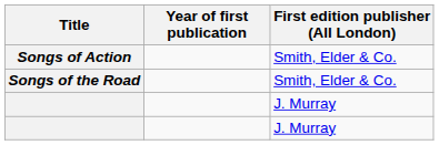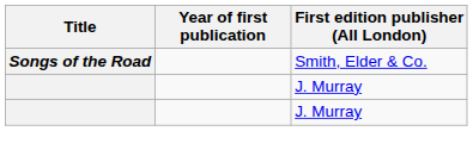 <table class="wikitable plainrowheaders sortable" style="margin-right: 0;">
 <tr>
 <th scope="col">Title</th>
 <th scope="col" style="width: 8em;">Year of first publication</th>
 <th scope="col">First edition publisher<br>(All London)</th>
-</tr>
-<tr>
-<th scope="row"><em>Songs of Action</em></th>
-<td></td>
-<td><a href='#'>Smith, Elder & Co.</a></td>
 </tr>
 <tr>
 <th scope="row"><em>Songs of the Road</em></th>
 <td></td>
 <td><a href='#'>Smith, Elder & Co.</a></td>
 </tr>
 <tr>
 <th scope="row"></th>
 <td></td>
 <td><a href='#'>J. Murray</a></td>
 </tr>
 <tr>
 <th scope="row"></th>
 <td></td>
 <td><a href='#'>J. Murray</a></td>
 </tr>
 </table>
